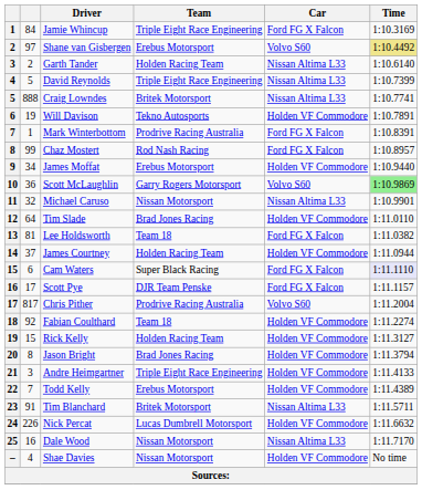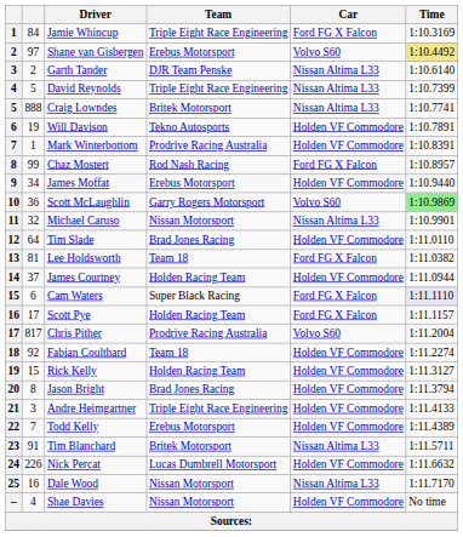 <table class="wikitable" style="font-size: 85%">
 <tr>
 <th></th>
 <th></th>
 <th>Driver</th>
 <th>Team</th>
 <th>Car</th>
 <th>Time</th>
 </tr>
 <tr>
 <th>1</th>
 <td align="center">84</td>
 <td> <a href='#'>Jamie Whincup</a></td>
 <td><a href='#'>Triple Eight Race Engineering</a></td>
 <td><a href='#'>Ford FG X Falcon</a></td>
 <td>1:10.3169</td>
 </tr>
 <tr>
 <th>2</th>
 <td align="center">97</td>
 <td> <a href='#'>Shane van Gisbergen</a></td>
 <td><a href='#'>Erebus Motorsport</a></td>
 <td><a href='#'>Volvo S60</a></td>
 <td style="background: khaki;">1:10.4492</td>
 </tr>
 <tr>
 <th>3</th>
 <td align="center">2</td>
 <td> <a href='#'>Garth Tander</a></td>
-<td><a href='#'>Holden Racing Team</a></td>
+<td><a href='#'>DJR Team Penske</a></td>
 <td><a href='#'>Nissan Altima L33</a></td>
 <td>1:10.6140</td>
 </tr>
 <tr>
 <th>4</th>
 <td align="center">5</td>
 <td> <a href='#'>David Reynolds</a></td>
 <td><a href='#'>Triple Eight Race Engineering</a></td>
 <td><a href='#'>Nissan Altima L33</a></td>
 <td>1:10.7399</td>
 </tr>
 <tr>
 <th>5</th>
 <td align="center">888</td>
 <td> <a href='#'>Craig Lowndes</a></td>
 <td><a href='#'>Britek Motorsport</a></td>
 <td><a href='#'>Nissan Altima L33</a></td>
 <td>1:10.7741</td>
 </tr>
 <tr>
 <th>6</th>
 <td align="center">19</td>
 <td> <a href='#'>Will Davison</a></td>
 <td><a href='#'>Tekno Autosports</a></td>
 <td><a href='#'>Holden VF Commodore</a></td>
 <td>1:10.7891</td>
 </tr>
 <tr>
 <th>7</th>
 <td align="center">1</td>
 <td> <a href='#'>Mark Winterbottom</a></td>
 <td><a href='#'>Prodrive Racing Australia</a></td>
-<td><a href='#'>Ford FG X Falcon</a></td>
+<td><a href='#'>Holden VF Commodore</a></td>
 <td>1:10.8391</td>
 </tr>
 <tr>
 <th>8</th>
 <td align="center">99</td>
 <td> <a href='#'>Chaz Mostert</a></td>
 <td><a href='#'>Rod Nash Racing</a></td>
 <td><a href='#'>Ford FG X Falcon</a></td>
 <td>1:10.8957</td>
 </tr>
 <tr>
 <th>9</th>
 <td align="center">34</td>
 <td> <a href='#'>James Moffat</a></td>
 <td><a href='#'>Erebus Motorsport</a></td>
 <td><a href='#'>Holden VF Commodore</a></td>
 <td>1:10.9440</td>
 </tr>
 <tr>
 <th>10</th>
 <td align="center">36</td>
 <td> <a href='#'>Scott McLaughlin</a></td>
 <td><a href='#'>Garry Rogers Motorsport</a></td>
 <td><a href='#'>Volvo S60</a></td>
 <td style="background: lightgreen;">1:10.9869</td>
 </tr>
 <tr>
 <th>11</th>
 <td align="center">32</td>
 <td> <a href='#'>Michael Caruso</a></td>
 <td><a href='#'>Nissan Motorsport</a></td>
 <td><a href='#'>Nissan Altima L33</a></td>
 <td>1:10.9901</td>
 </tr>
 <tr>
 <th>12</th>
 <td align="center">64</td>
 <td> <a href='#'>Tim Slade</a></td>
 <td><a href='#'>Brad Jones Racing</a></td>
 <td><a href='#'>Holden VF Commodore</a></td>
 <td>1:11.0110</td>
 </tr>
 <tr>
 <th>13</th>
 <td align="center">81</td>
 <td> <a href='#'>Lee Holdsworth</a></td>
 <td><a href='#'>Team 18</a></td>
 <td><a href='#'>Ford FG X Falcon</a></td>
 <td>1:11.0382</td>
 </tr>
 <tr>
 <th>14</th>
 <td align="center">37</td>
 <td> <a href='#'>James Courtney</a></td>
 <td><a href='#'>Holden Racing Team</a></td>
 <td><a href='#'>Holden VF Commodore</a></td>
 <td>1:11.0944</td>
 </tr>
 <tr>
 <th>15</th>
 <td align="center">6</td>
 <td> <a href='#'>Cam Waters</a></td>
 <td>Super Black Racing</td>
 <td><a href='#'>Ford FG X Falcon</a></td>
 <td style="background: lavender;">1:11.1110</td>
 </tr>
 <tr>
 <th>16</th>
 <td align="center">17</td>
 <td> <a href='#'>Scott Pye</a></td>
-<td><a href='#'>DJR Team Penske</a></td>
+<td><a href='#'>Holden Racing Team</a></td>
 <td><a href='#'>Ford FG X Falcon</a></td>
 <td>1:11.1157</td>
 </tr>
 <tr>
 <th>17</th>
 <td align="center">817</td>
 <td> <a href='#'>Chris Pither</a></td>
 <td><a href='#'>Prodrive Racing Australia</a></td>
 <td><a href='#'>Volvo S60</a></td>
 <td>1:11.2004</td>
 </tr>
 <tr>
 <th>18</th>
 <td align="center">92</td>
 <td> <a href='#'>Fabian Coulthard</a></td>
 <td><a href='#'>Team 18</a></td>
 <td><a href='#'>Holden VF Commodore</a></td>
 <td>1:11.2274</td>
 </tr>
 <tr>
 <th>19</th>
 <td align="center">15</td>
 <td> <a href='#'>Rick Kelly</a></td>
 <td><a href='#'>Holden Racing Team</a></td>
 <td><a href='#'>Holden VF Commodore</a></td>
 <td>1:11.3127</td>
 </tr>
 <tr>
 <th>20</th>
 <td align="center">8</td>
 <td> <a href='#'>Jason Bright</a></td>
 <td><a href='#'>Brad Jones Racing</a></td>
 <td><a href='#'>Holden VF Commodore</a></td>
 <td>1:11.3794</td>
 </tr>
 <tr>
 <th>21</th>
 <td align="center">3</td>
 <td> <a href='#'>Andre Heimgartner</a></td>
 <td><a href='#'>Triple Eight Race Engineering</a></td>
 <td><a href='#'>Holden VF Commodore</a></td>
 <td>1:11.4133</td>
 </tr>
 <tr>
 <th>22</th>
 <td align="center">7</td>
 <td> <a href='#'>Todd Kelly</a></td>
 <td><a href='#'>Erebus Motorsport</a></td>
 <td><a href='#'>Holden VF Commodore</a></td>
 <td>1:11.4389</td>
 </tr>
 <tr>
 <th>23</th>
 <td align="center">91</td>
 <td> <a href='#'>Tim Blanchard</a></td>
 <td><a href='#'>Britek Motorsport</a></td>
 <td><a href='#'>Nissan Altima L33</a></td>
 <td>1:11.5711</td>
 </tr>
 <tr>
 <th>24</th>
 <td align="center">226</td>
 <td> <a href='#'>Nick Percat</a></td>
 <td><a href='#'>Lucas Dumbrell Motorsport</a></td>
 <td><a href='#'>Holden VF Commodore</a></td>
 <td>1:11.6632</td>
 </tr>
 <tr>
 <th>25</th>
 <td align="center">16</td>
 <td> <a href='#'>Dale Wood</a></td>
 <td><a href='#'>Nissan Motorsport</a></td>
 <td><a href='#'>Nissan Altima L33</a></td>
 <td>1:11.7170</td>
 </tr>
 <tr>
 <th>–</th>
 <td align="center">4</td>
 <td> <a href='#'>Shae Davies</a></td>
 <td><a href='#'>Nissan Motorsport</a></td>
 <td><a href='#'>Holden VF Commodore</a></td>
 <td>No time</td>
 </tr>
 <tr>
 <th colspan="6">Sources:</th>
 </tr>
 <tr>
 </tr>
 </table>
